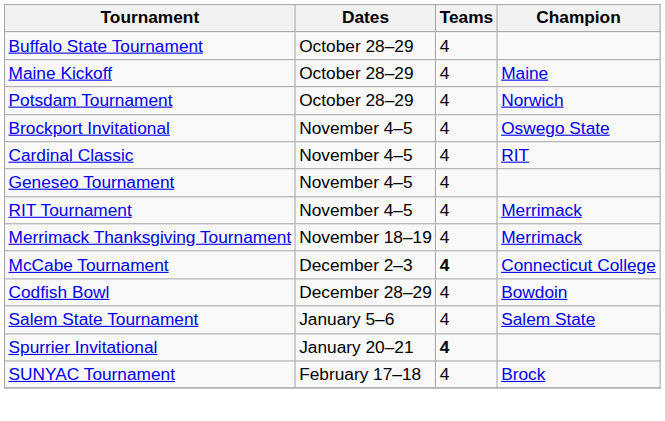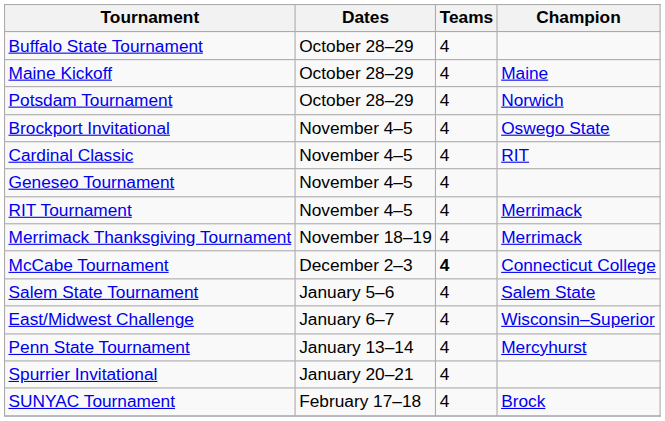 <table class="wikitable">
 <tr>
 <th>Tournament</th>
 <th>Dates</th>
 <th>Teams</th>
 <th>Champion</th>
 </tr>
 <tr>
 <td><a href='#'>Buffalo State Tournament</a></td>
 <td>October 28–29</td>
 <td>4</td>
 <td></td>
 </tr>
 <tr>
 <td><a href='#'>Maine Kickoff</a></td>
 <td>October 28–29</td>
 <td>4</td>
 <td><a href='#'>Maine</a></td>
 </tr>
 <tr>
 <td><a href='#'>Potsdam Tournament</a></td>
 <td>October 28–29</td>
 <td>4</td>
 <td><a href='#'>Norwich</a></td>
 </tr>
 <tr>
 <td><a href='#'>Brockport Invitational</a></td>
 <td>November 4–5</td>
 <td>4</td>
 <td><a href='#'>Oswego State</a></td>
 </tr>
 <tr>
 <td><a href='#'>Cardinal Classic</a></td>
 <td>November 4–5</td>
 <td>4</td>
 <td><a href='#'>RIT</a></td>
 </tr>
 <tr>
 <td><a href='#'>Geneseo Tournament</a></td>
 <td>November 4–5</td>
 <td>4</td>
 <td></td>
 </tr>
 <tr>
 <td><a href='#'>RIT Tournament</a></td>
 <td>November 4–5</td>
 <td>4</td>
 <td><a href='#'>Merrimack</a></td>
 </tr>
 <tr>
 <td><a href='#'>Merrimack Thanksgiving Tournament</a></td>
 <td>November 18–19</td>
 <td>4</td>
 <td><a href='#'>Merrimack</a></td>
 </tr>
 <tr>
 <td><a href='#'>McCabe Tournament</a></td>
 <td>December 2–3</td>
 <td><strong>4</strong></td>
 <td><a href='#'>Connecticut College</a></td>
 </tr>
 <tr>
-<td><a href='#'>Codfish Bowl</a></td>
-<td>December 28–29</td>
-<td>4</td>
-<td><a href='#'>Bowdoin</a></td>
-</tr>
-<tr>
 <td><a href='#'>Salem State Tournament</a></td>
 <td>January 5–6</td>
 <td>4</td>
 <td><a href='#'>Salem State</a></td>
 </tr>
 <tr>
+<td><a href='#'>East/Midwest Challenge</a></td>
+<td>January 6–7</td>
+<td>4</td>
+<td><a href='#'>Wisconsin–Superior</a></td>
+</tr>
+<tr>
+<td><a href='#'>Penn State Tournament</a></td>
+<td>January 13–14</td>
+<td>4</td>
+<td><a href='#'>Mercyhurst</a></td>
+</tr>
+<tr>
 <td><a href='#'>Spurrier Invitational</a></td>
 <td>January 20–21</td>
-<td><strong>4</strong></td>
+<td>4</td>
 <td></td>
 </tr>
 <tr>
 <td><a href='#'>SUNYAC Tournament</a></td>
 <td>February 17–18</td>
 <td>4</td>
 <td><a href='#'>Brock</a></td>
 </tr>
 <tr>
 </tr>
 </table>
